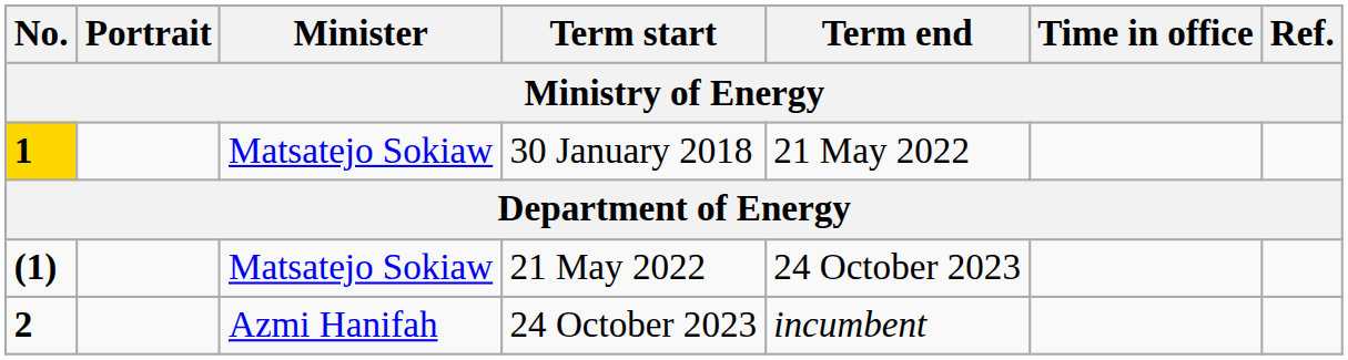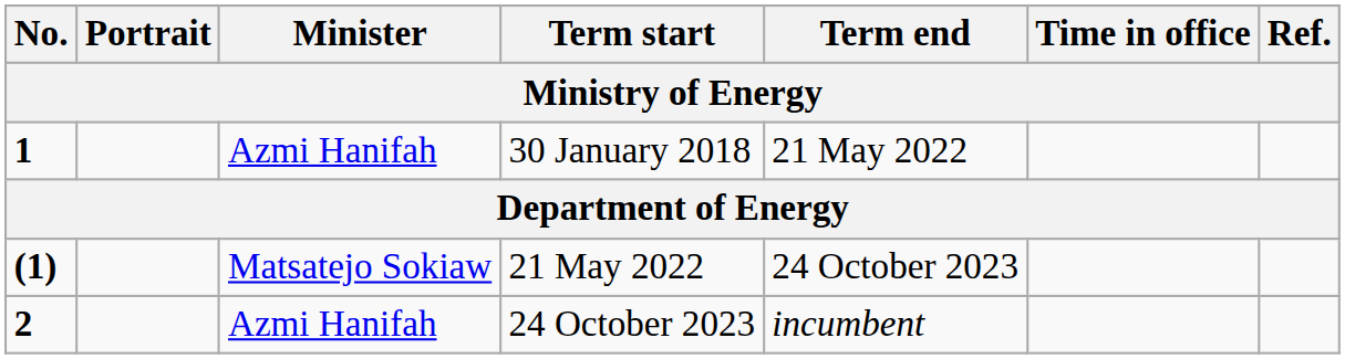 <table class="wikitable">
 <tr>
 <th>No.</th>
 <th>Portrait</th>
 <th>Minister</th>
 <th>Term start</th>
 <th>Term end</th>
 <th>Time in office</th>
 <th>Ref.</th>
 </tr>
 <tr>
 <th colspan="7">Ministry of Energy</th>
 </tr>
 <tr>
-<td style="background: gold;"><strong>1</strong></td>
+<td><strong>1</strong></td>
 <td></td>
-<td><a href='#'>Matsatejo Sokiaw</a></td>
+<td><a href='#'>Azmi Hanifah</a></td>
 <td>30 January 2018</td>
 <td>21 May 2022</td>
 <td></td>
 <td></td>
 </tr>
 <tr>
 <th colspan="7">Department of Energy</th>
 </tr>
 <tr>
 <td><strong>(1)</strong></td>
 <td></td>
 <td><a href='#'>Matsatejo Sokiaw</a></td>
 <td>21 May 2022</td>
 <td>24 October 2023</td>
 <td></td>
 <td></td>
 </tr>
 <tr>
 <td><strong>2</strong></td>
 <td></td>
 <td><a href='#'>Azmi Hanifah</a></td>
 <td>24 October 2023</td>
 <td><em>incumbent</em></td>
 <td></td>
 <td></td>
 </tr>
 </table>
